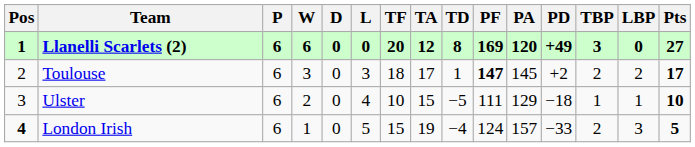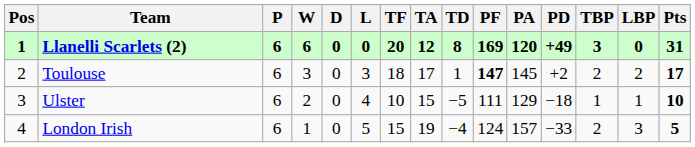 <table class="wikitable" style="text-align:center">
 <tr>
 <th width="20">Pos</th>
 <th width="200">Team</th>
 <th width="20">P</th>
 <th width="20">W</th>
 <th width="20">D</th>
 <th width="20">L</th>
 <th width="20">TF</th>
 <th width="20">TA</th>
 <th width="20">TD</th>
 <th width="20">PF</th>
 <th width="20">PA</th>
 <th width="25">PD</th>
 <th width="20">TBP</th>
 <th width="20">LBP</th>
 <th width="20">Pts</th>
 </tr>
 <tr bgcolor=#ccffcc>
 <td><strong>1</strong></td>
 <td align=left> <strong><a href='#'>Llanelli Scarlets</a> (2)</strong></td>
 <td><strong>6</strong></td>
 <td><strong>6</strong></td>
 <td><strong>0</strong></td>
 <td><strong>0</strong></td>
 <td><strong>20</strong></td>
 <td><strong>12</strong></td>
 <td><strong>8</strong></td>
 <td><strong>169</strong></td>
 <td><strong>120</strong></td>
 <td><strong>+49</strong></td>
 <td><strong>3</strong></td>
 <td><strong>0</strong></td>
-<td><strong>27</strong></td>
+<td><strong>31</strong></td>
 </tr>
 <tr>
 <td>2</td>
 <td align=left> <a href='#'>Toulouse</a></td>
 <td>6</td>
 <td>3</td>
 <td>0</td>
 <td>3</td>
 <td>18</td>
 <td>17</td>
 <td>1</td>
 <td><strong>147</strong></td>
 <td>145</td>
 <td>+2</td>
 <td>2</td>
 <td>2</td>
 <td><strong>17</strong></td>
 </tr>
 <tr>
 <td>3</td>
 <td align=left> <a href='#'>Ulster</a></td>
 <td>6</td>
 <td>2</td>
 <td>0</td>
 <td>4</td>
 <td>10</td>
 <td>15</td>
 <td>−5</td>
 <td>111</td>
 <td>129</td>
 <td>−18</td>
 <td>1</td>
 <td>1</td>
 <td><strong>10</strong></td>
 </tr>
 <tr>
-<td><strong>4</strong></td>
+<td>4</td>
 <td align=left> <a href='#'>London Irish</a></td>
 <td>6</td>
 <td>1</td>
 <td>0</td>
 <td>5</td>
 <td>15</td>
 <td>19</td>
 <td>−4</td>
 <td>124</td>
 <td>157</td>
 <td>−33</td>
 <td>2</td>
 <td>3</td>
 <td><strong>5</strong></td>
 </tr>
 </table>
